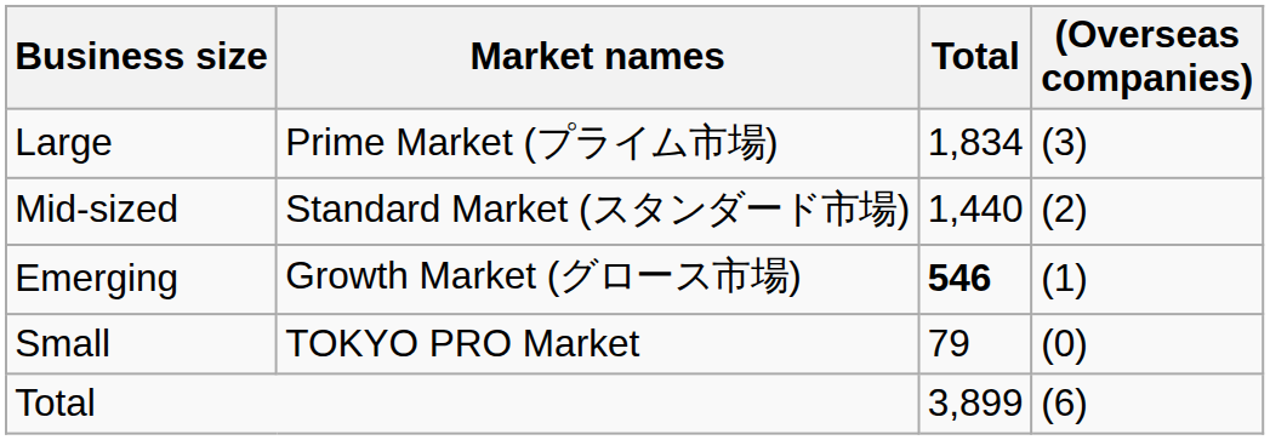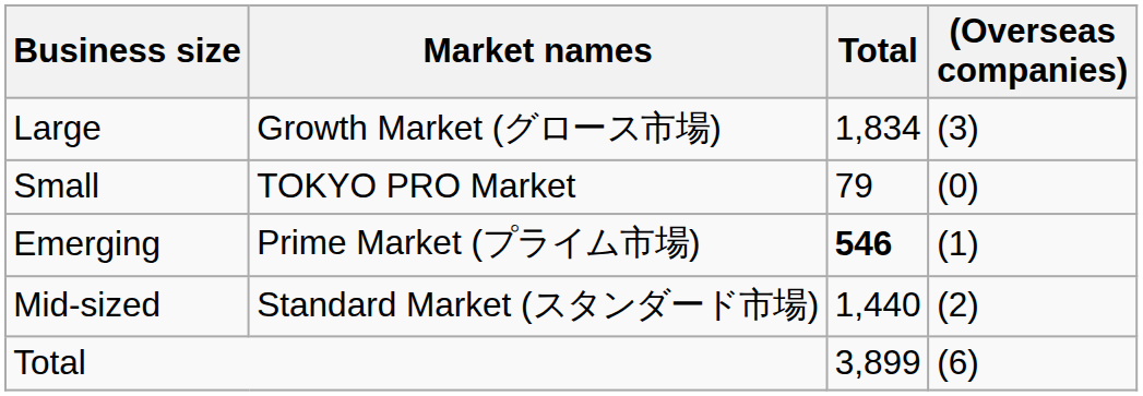 <table class="wikitable">
 <tr>
 <th>Business size</th>
 <th>Market names</th>
 <th>Total</th>
 <th>(Overseas <br>companies)</th>
 </tr>
 <tr>
 <td>Large</td>
-<td>Prime Market (プライム市場)</td>
+<td>Growth Market (グロース市場)</td>
 <td>1,834</td>
 <td>(3)</td>
+</tr>
+<tr>
+<td>Small</td>
+<td>TOKYO PRO Market</td>
+<td>79</td>
+<td>(0)</td>
+</tr>
+<tr>
+<td>Emerging</td>
+<td>Prime Market (プライム市場)</td>
+<td><strong>546</strong></td>
+<td>(1)</td>
 </tr>
 <tr>
 <td>Mid-sized</td>
 <td>Standard Market (スタンダード市場)</td>
 <td>1,440</td>
 <td>(2)</td>
 </tr>
 <tr>
-<td>Emerging</td>
-<td>Growth Market (グロース市場)</td>
-<td><strong>546</strong></td>
-<td>(1)</td>
-</tr>
-<tr>
-<td>Small</td>
-<td>TOKYO PRO Market</td>
-<td>79</td>
-<td>(0)</td>
-</tr>
-<tr>
 <td colspan="2">Total</td>
 <td>3,899</td>
 <td>(6)</td>
 </tr>
 </table>
